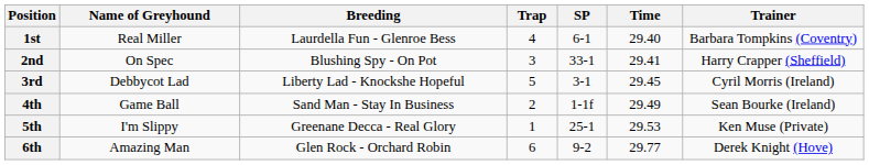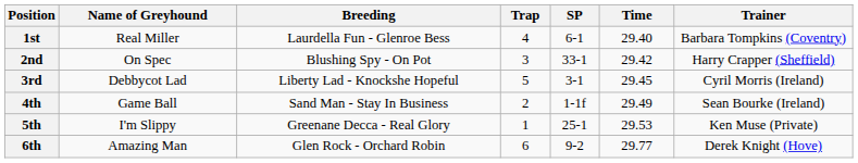 <table class="wikitable" style="text-align: center">
 <tr>
 <th width=50>Position</th>
 <th width=200>Name of Greyhound</th>
 <th width=300>Breeding</th>
 <th width=50>Trap</th>
 <th width=50>SP</th>
 <th width=80>Time</th>
 <th width=200>Trainer</th>
 </tr>
 <tr>
 <th>1st</th>
 <td>Real Miller</td>
 <td>Laurdella Fun - Glenroe Bess</td>
 <td>4</td>
 <td>6-1</td>
 <td>29.40</td>
 <td>Barbara Tompkins <a href='#'>(Coventry)</a></td>
 </tr>
 <tr>
 <th>2nd</th>
 <td>On Spec</td>
 <td>Blushing Spy - On Pot</td>
 <td>3</td>
 <td>33-1</td>
-<td>29.41</td>
+<td>29.42</td>
 <td>Harry Crapper <a href='#'>(Sheffield)</a></td>
 </tr>
 <tr>
 <th>3rd</th>
 <td>Debbycot Lad</td>
 <td>Liberty Lad - Knockshe Hopeful</td>
 <td>5</td>
 <td>3-1</td>
 <td>29.45</td>
 <td>Cyril Morris (Ireland)</td>
 </tr>
 <tr>
 <th>4th</th>
 <td>Game Ball</td>
 <td>Sand Man - Stay In Business</td>
 <td>2</td>
 <td>1-1f</td>
 <td>29.49</td>
 <td>Sean Bourke (Ireland)</td>
 </tr>
 <tr>
 <th>5th</th>
 <td>I'm Slippy</td>
 <td>Greenane Decca - Real Glory</td>
 <td>1</td>
 <td>25-1</td>
 <td>29.53</td>
 <td>Ken Muse (Private)</td>
 </tr>
 <tr>
 <th>6th</th>
 <td>Amazing Man</td>
 <td>Glen Rock - Orchard Robin</td>
 <td>6</td>
 <td>9-2</td>
 <td>29.77</td>
 <td>Derek Knight <a href='#'>(Hove)</a></td>
 </tr>
 </table>
